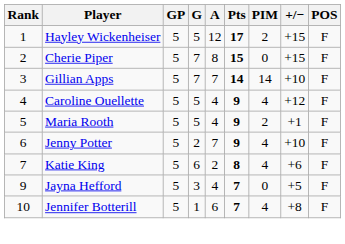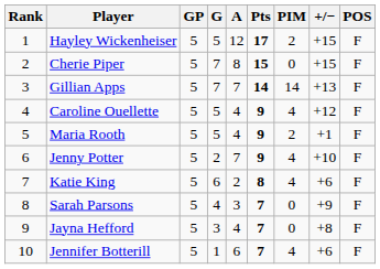 <table class="wikitable sortable" style="text-align:center;">
 <tr>
 <th>Rank</th>
 <th>Player</th>
 <th>GP</th>
 <th>G</th>
 <th>A</th>
 <th>Pts</th>
 <th>PIM</th>
 <th>+/−</th>
 <th>POS</th>
 </tr>
 <tr>
 <td>1</td>
 <td align=left> <a href='#'>Hayley Wickenheiser</a></td>
 <td>5</td>
 <td>5</td>
 <td>12</td>
 <td><strong>17</strong></td>
 <td>2</td>
 <td>+15</td>
 <td>F</td>
 </tr>
 <tr>
 <td>2</td>
 <td align=left> <a href='#'>Cherie Piper</a></td>
 <td>5</td>
 <td>7</td>
 <td>8</td>
 <td><strong>15</strong></td>
 <td>0</td>
 <td>+15</td>
 <td>F</td>
 </tr>
 <tr>
 <td>3</td>
 <td align=left> <a href='#'>Gillian Apps</a></td>
 <td>5</td>
 <td>7</td>
 <td>7</td>
 <td><strong>14</strong></td>
 <td>14</td>
-<td>+10</td>
+<td>+13</td>
 <td>F</td>
 </tr>
 <tr>
 <td>4</td>
 <td align=left> <a href='#'>Caroline Ouellette</a></td>
 <td>5</td>
 <td>5</td>
 <td>4</td>
 <td><strong>9</strong></td>
 <td>4</td>
 <td>+12</td>
 <td>F</td>
 </tr>
 <tr>
 <td>5</td>
 <td align=left> <a href='#'>Maria Rooth</a></td>
 <td>5</td>
 <td>5</td>
 <td>4</td>
 <td><strong>9</strong></td>
 <td>2</td>
 <td>+1</td>
 <td>F</td>
 </tr>
 <tr>
 <td>6</td>
 <td align=left> <a href='#'>Jenny Potter</a></td>
 <td>5</td>
 <td>2</td>
 <td>7</td>
 <td><strong>9</strong></td>
 <td>4</td>
 <td>+10</td>
 <td>F</td>
 </tr>
 <tr>
 <td>7</td>
 <td align=left> <a href='#'>Katie King</a></td>
 <td>5</td>
 <td>6</td>
 <td>2</td>
 <td><strong>8</strong></td>
 <td>4</td>
 <td>+6</td>
 <td>F</td>
 </tr>
 <tr>
+<td>8</td>
+<td align=left> <a href='#'>Sarah Parsons</a></td>
+<td>5</td>
+<td>4</td>
+<td>3</td>
+<td><strong>7</strong></td>
+<td>0</td>
+<td>+9</td>
+<td>F</td>
+</tr>
+<tr>
 <td>9</td>
 <td align=left> <a href='#'>Jayna Hefford</a></td>
 <td>5</td>
 <td>3</td>
 <td>4</td>
 <td><strong>7</strong></td>
 <td>0</td>
-<td>+5</td>
+<td>+8</td>
 <td>F</td>
 </tr>
 <tr>
 <td>10</td>
 <td align=left> <a href='#'>Jennifer Botterill</a></td>
 <td>5</td>
 <td>1</td>
 <td>6</td>
 <td><strong>7</strong></td>
 <td>4</td>
-<td>+8</td>
+<td>+6</td>
 <td>F</td>
 </tr>
 </table>
